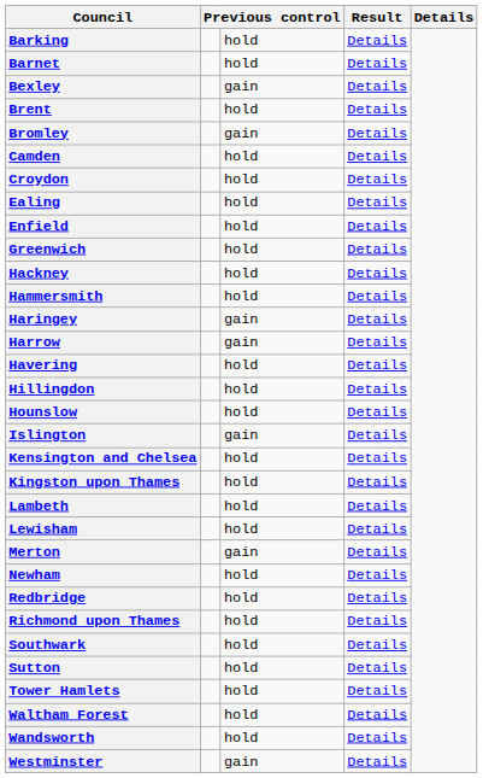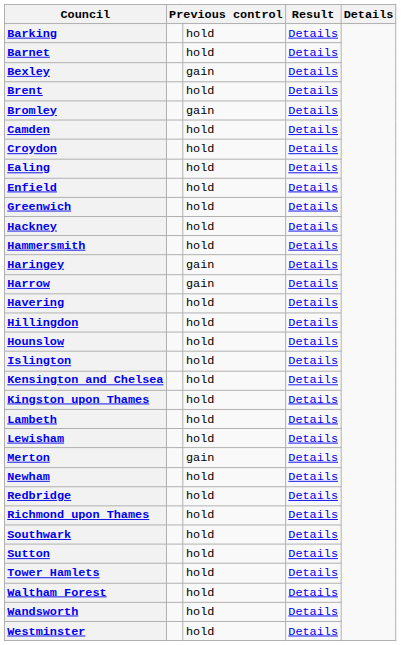 <table class="wikitable sortable" border="1">
 <tr>
 <th scope="col">Council</th>
 <th colspan=2>Previous control</th>
 <th colspan=2>Result</th>
 <th class="unsortable" scope="col">Details</th>
 </tr>
 <tr>
 <th scope="row" style="text-align: left;"><a href='#'>Barking</a></th>
 <td></td>
 <td> hold</td>
 <td><a href='#'>Details</a></td>
 </tr>
 <tr>
 <th scope="row" style="text-align: left;"><a href='#'>Barnet</a></th>
 <td></td>
 <td> hold</td>
 <td><a href='#'>Details</a></td>
 </tr>
 <tr>
 <th scope="row" style="text-align: left;"><a href='#'>Bexley</a></th>
 <td></td>
 <td> gain</td>
 <td><a href='#'>Details</a></td>
 </tr>
 <tr>
 <th scope="row" style="text-align: left;"><a href='#'>Brent</a></th>
 <td></td>
 <td> hold</td>
 <td><a href='#'>Details</a></td>
 </tr>
 <tr>
 <th scope="row" style="text-align: left;"><a href='#'>Bromley</a></th>
 <td></td>
 <td> gain</td>
 <td><a href='#'>Details</a></td>
 </tr>
 <tr>
 <th scope="row" style="text-align: left;"><a href='#'>Camden</a></th>
 <td></td>
 <td> hold</td>
 <td><a href='#'>Details</a></td>
 </tr>
 <tr>
 <th scope="row" style="text-align: left;"><a href='#'>Croydon</a></th>
 <td></td>
 <td> hold</td>
 <td><a href='#'>Details</a></td>
 </tr>
 <tr>
 <th scope="row" style="text-align: left;"><a href='#'>Ealing</a></th>
 <td></td>
 <td> hold</td>
 <td><a href='#'>Details</a></td>
 </tr>
 <tr>
 <th scope="row" style="text-align: left;"><a href='#'>Enfield</a></th>
 <td></td>
 <td> hold</td>
 <td><a href='#'>Details</a></td>
 </tr>
 <tr>
 <th scope="row" style="text-align: left;"><a href='#'>Greenwich</a></th>
 <td></td>
 <td> hold</td>
 <td><a href='#'>Details</a></td>
 </tr>
 <tr>
 <th scope="row" style="text-align: left;"><a href='#'>Hackney</a></th>
 <td></td>
 <td> hold</td>
 <td><a href='#'>Details</a></td>
 </tr>
 <tr>
 <th scope="row" style="text-align: left;"><a href='#'>Hammersmith</a></th>
 <td></td>
 <td> hold</td>
 <td><a href='#'>Details</a></td>
 </tr>
 <tr>
 <th scope="row" style="text-align: left;"><a href='#'>Haringey</a></th>
 <td></td>
 <td> gain</td>
 <td><a href='#'>Details</a></td>
 </tr>
 <tr>
 <th scope="row" style="text-align: left;"><a href='#'>Harrow</a></th>
 <td></td>
 <td> gain</td>
 <td><a href='#'>Details</a></td>
 </tr>
 <tr>
 <th scope="row" style="text-align: left;"><a href='#'>Havering</a></th>
 <td></td>
 <td> hold</td>
 <td><a href='#'>Details</a></td>
 </tr>
 <tr>
 <th scope="row" style="text-align: left;"><a href='#'>Hillingdon</a></th>
 <td></td>
 <td> hold</td>
 <td><a href='#'>Details</a></td>
 </tr>
 <tr>
 <th scope="row" style="text-align: left;"><a href='#'>Hounslow</a></th>
 <td></td>
 <td> hold</td>
 <td><a href='#'>Details</a></td>
 </tr>
 <tr>
 <th scope="row" style="text-align: left;"><a href='#'>Islington</a></th>
 <td></td>
-<td> gain</td>
+<td> hold</td>
 <td><a href='#'>Details</a></td>
 </tr>
 <tr>
 <th scope="row" style="text-align: left;"><a href='#'>Kensington and Chelsea</a></th>
 <td></td>
 <td> hold</td>
 <td><a href='#'>Details</a></td>
 </tr>
 <tr>
 <th scope="row" style="text-align: left;"><a href='#'>Kingston upon Thames</a></th>
 <td></td>
 <td> hold</td>
 <td><a href='#'>Details</a></td>
 </tr>
 <tr>
 <th scope="row" style="text-align: left;"><a href='#'>Lambeth</a></th>
 <td></td>
 <td> hold</td>
 <td><a href='#'>Details</a></td>
 </tr>
 <tr>
 <th scope="row" style="text-align: left;"><a href='#'>Lewisham</a></th>
 <td></td>
 <td> hold</td>
 <td><a href='#'>Details</a></td>
 </tr>
 <tr>
 <th scope="row" style="text-align: left;"><a href='#'>Merton</a></th>
 <td></td>
 <td> gain</td>
 <td><a href='#'>Details</a></td>
 </tr>
 <tr>
 <th scope="row" style="text-align: left;"><a href='#'>Newham</a></th>
 <td></td>
 <td> hold</td>
 <td><a href='#'>Details</a></td>
 </tr>
 <tr>
 <th scope="row" style="text-align: left;"><a href='#'>Redbridge</a></th>
 <td></td>
 <td> hold</td>
 <td><a href='#'>Details</a></td>
 </tr>
 <tr>
 <th scope="row" style="text-align: left;"><a href='#'>Richmond upon Thames</a></th>
 <td></td>
 <td> hold</td>
 <td><a href='#'>Details</a></td>
 </tr>
 <tr>
 <th scope="row" style="text-align: left;"><a href='#'>Southwark</a></th>
 <td></td>
 <td> hold</td>
 <td><a href='#'>Details</a></td>
 </tr>
 <tr>
 <th scope="row" style="text-align: left;"><a href='#'>Sutton</a></th>
 <td></td>
 <td> hold</td>
 <td><a href='#'>Details</a></td>
 </tr>
 <tr>
 <th scope="row" style="text-align: left;"><a href='#'>Tower Hamlets</a></th>
 <td></td>
 <td> hold</td>
 <td><a href='#'>Details</a></td>
 </tr>
 <tr>
 <th scope="row" style="text-align: left;"><a href='#'>Waltham Forest</a></th>
 <td></td>
 <td> hold</td>
 <td><a href='#'>Details</a></td>
 </tr>
 <tr>
 <th scope="row" style="text-align: left;"><a href='#'>Wandsworth</a></th>
 <td></td>
 <td> hold</td>
 <td><a href='#'>Details</a></td>
 </tr>
 <tr>
 <th scope="row" style="text-align: left;"><a href='#'>Westminster</a></th>
 <td></td>
-<td> gain</td>
+<td> hold</td>
 <td><a href='#'>Details</a></td>
 </tr>
 </table>
